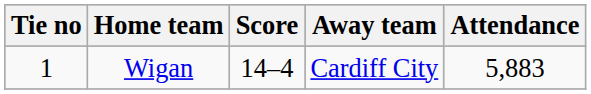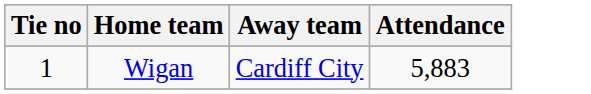 <table class="wikitable" style="text-align:center">
 <tr>
 <th>Tie no</th>
 <th>Home team</th>
-<th>Score</th>
 <th>Away team</th>
 <th>Attendance</th>
 </tr>
 <tr>
 <td>1</td>
 <td><a href='#'>Wigan</a></td>
-<td>14–4</td>
 <td><a href='#'>Cardiff City</a></td>
 <td>5,883</td>
 </tr>
 </table>
